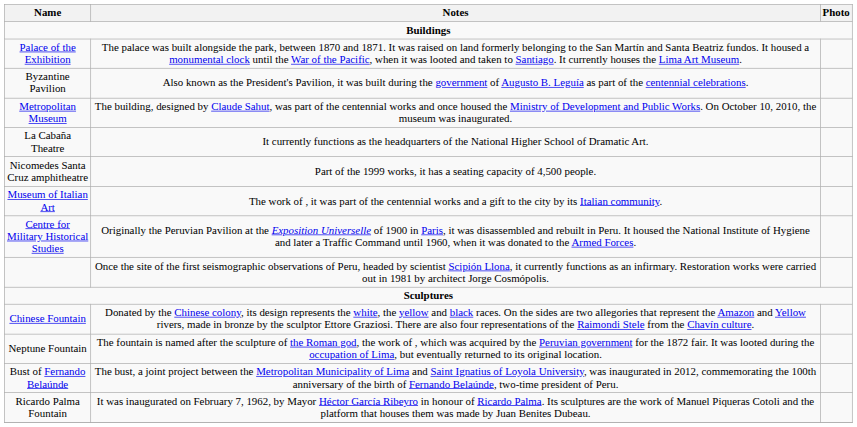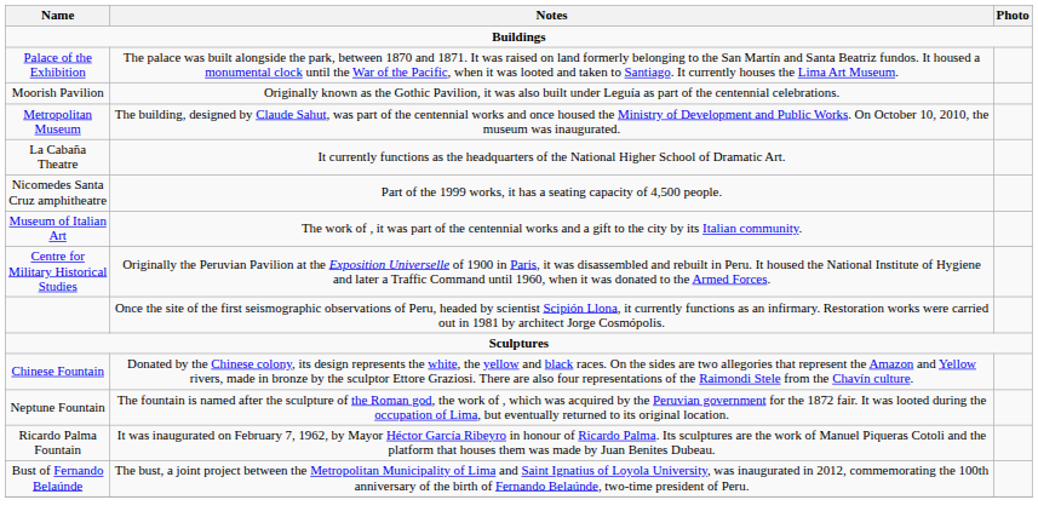 <table class="wikitable sortable" style="text-align:center" style="width:95%">
 <tr>
 <th style="width:120px;">Name</th>
 <th>Notes</th>
 <th>Photo</th>
 </tr>
 <tr>
 <td colspan=3><div><strong>Buildings</strong></div></td>
 </tr>
 <tr>
 <td><a href='#'>Palace of the Exhibition</a></td>
 <td>The palace was built alongside the park, between 1870 and 1871. It was raised on land formerly belonging to the San Martín and Santa Beatriz fundos. It housed a <a href='#'>monumental clock</a> until the <a href='#'>War of the Pacific</a>, when it was looted and taken to <a href='#'>Santiago</a>. It currently houses the <a href='#'>Lima Art Museum</a>.</td>
 <td></td>
 </tr>
 <tr>
-<td>Byzantine Pavilion</td>
-<td>Also known as the President's Pavilion, it was built during the <a href='#'>government</a> of <a href='#'>Augusto B. Leguía</a> as part of the <a href='#'>centennial celebrations</a>.</td>
+<td>Moorish Pavilion</td>
+<td>Originally known as the Gothic Pavilion, it was also built under Leguía as part of the centennial celebrations.</td>
 <td></td>
 </tr>
 <tr>
 <td><a href='#'>Metropolitan Museum</a></td>
 <td>The building, designed by <a href='#'>Claude Sahut</a>, was part of the centennial works and once housed the <a href='#'>Ministry of Development and Public Works</a>. On October 10, 2010, the museum was inaugurated.</td>
 <td></td>
 </tr>
 <tr>
 <td>La Cabaña Theatre</td>
 <td>It currently functions as the headquarters of the National Higher School of Dramatic Art.</td>
 <td></td>
 </tr>
 <tr>
 <td>Nicomedes Santa Cruz amphitheatre</td>
 <td>Part of the 1999 works, it has a seating capacity of 4,500 people.</td>
 <td></td>
 </tr>
 <tr>
 <td><a href='#'>Museum of Italian Art</a></td>
 <td>The work of , it was part of the centennial works and a gift to the city by its <a href='#'>Italian community</a>.</td>
 <td></td>
 </tr>
 <tr>
 <td><a href='#'>Centre for Military Historical Studies</a></td>
 <td>Originally the Peruvian Pavilion at the <em><a href='#'>Exposition Universelle</a></em> of 1900 in <a href='#'>Paris</a>, it was disassembled and rebuilt in Peru. It housed the National Institute of Hygiene and later a Traffic Command until 1960, when it was donated to the <a href='#'>Armed Forces</a>.</td>
 <td></td>
 </tr>
 <tr>
 <td></td>
 <td>Once the site of the first seismographic observations of Peru, headed by scientist <a href='#'>Scipión Llona</a>, it currently functions as an infirmary. Restoration works were carried out in 1981 by architect Jorge Cosmópolis.</td>
 <td></td>
 </tr>
 <tr>
 <td colspan=3><div><strong>Sculptures</strong></div></td>
 </tr>
 <tr>
 <td><a href='#'>Chinese Fountain</a></td>
 <td>Donated by the <a href='#'>Chinese colony</a>, its design represents the <a href='#'>white</a>, the <a href='#'>yellow</a> and <a href='#'>black</a> races. On the sides are two allegories that represent the <a href='#'>Amazon</a> and <a href='#'>Yellow</a> rivers, made in bronze by the sculptor Ettore Graziosi. There are also four representations of the <a href='#'>Raimondi Stele</a> from the <a href='#'>Chavín culture</a>.</td>
 <td></td>
 </tr>
 <tr>
 <td>Neptune Fountain</td>
 <td>The fountain is named after the sculpture of <a href='#'>the Roman god</a>, the work of , which was acquired by the <a href='#'>Peruvian government</a> for the 1872 fair. It was looted during the <a href='#'>occupation of Lima</a>, but eventually returned to its original location.</td>
 <td></td>
 </tr>
 <tr>
+<td>Ricardo Palma Fountain</td>
+<td>It was inaugurated on February 7, 1962, by Mayor <a href='#'>Héctor García Ribeyro</a> in honour of <a href='#'>Ricardo Palma</a>. Its sculptures are the work of Manuel Piqueras Cotoli and the platform that houses them was made by Juan Benites Dubeau.</td>
+<td></td>
+</tr>
+<tr>
 <td>Bust of <a href='#'>Fernando Belaúnde</a></td>
 <td>The bust, a joint project between the <a href='#'>Metropolitan Municipality of Lima</a> and <a href='#'>Saint Ignatius of Loyola University</a>, was inaugurated in 2012, commemorating the 100th anniversary of the birth of <a href='#'>Fernando Belaúnde</a>, two-time president of Peru.</td>
 <td></td>
 </tr>
 <tr>
-<td>Ricardo Palma Fountain</td>
-<td>It was inaugurated on February 7, 1962, by Mayor <a href='#'>Héctor García Ribeyro</a> in honour of <a href='#'>Ricardo Palma</a>. Its sculptures are the work of Manuel Piqueras Cotoli and the platform that houses them was made by Juan Benites Dubeau.</td>
-<td></td>
-</tr>
-<tr>
 </tr>
 </table>
